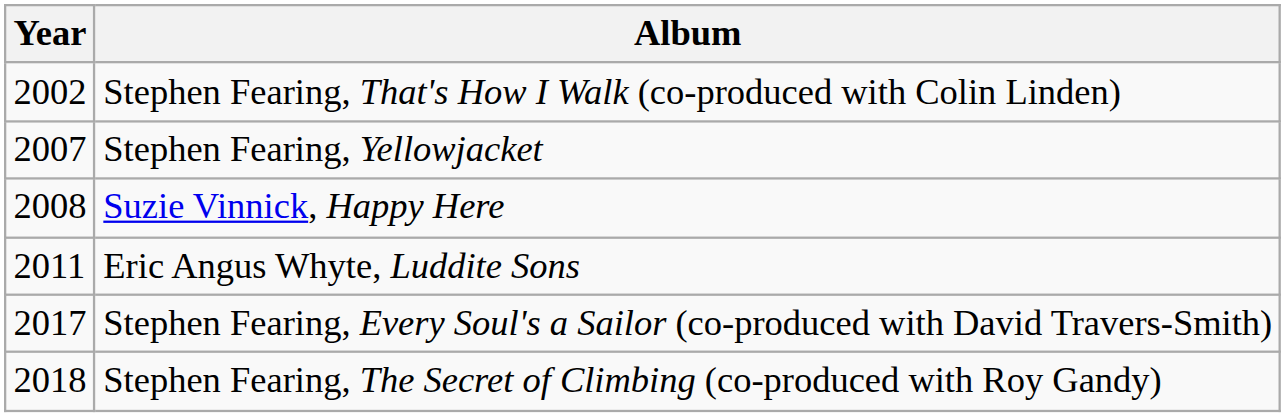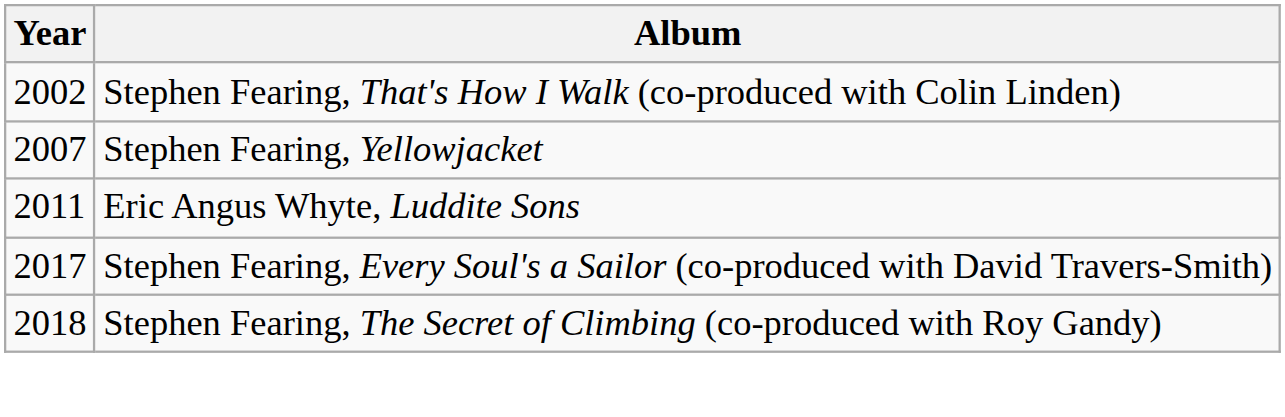 <table class="wikitable">
 <tr>
 <th>Year</th>
 <th>Album</th>
 </tr>
 <tr>
 <td>2002</td>
 <td>Stephen Fearing, <em>That's How I Walk</em> (co-produced with Colin Linden)</td>
 </tr>
 <tr>
 <td>2007</td>
 <td>Stephen Fearing, <em>Yellowjacket</em></td>
 </tr>
 <tr>
-<td>2008</td>
-<td><a href='#'>Suzie Vinnick</a>, <em>Happy Here</em></td>
-</tr>
-<tr>
 <td>2011</td>
 <td>Eric Angus Whyte, <em>Luddite Sons</em></td>
 </tr>
 <tr>
 <td>2017</td>
 <td>Stephen Fearing, <em>Every Soul's a Sailor</em> (co-produced with David Travers-Smith)</td>
 </tr>
 <tr>
 <td>2018</td>
 <td>Stephen Fearing, <em>The Secret of Climbing</em> (co-produced with Roy Gandy)</td>
 </tr>
 </table>
